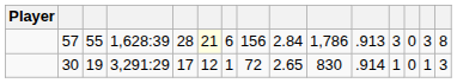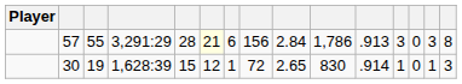 <table class="wikitable sortable" style="text-align:center;">
 <tr>
 <th>Player</th>
 <th></th>
 <th></th>
 <th></th>
 <th></th>
 <th></th>
 <th></th>
 <th></th>
 <th></th>
 <th></th>
 <th></th>
 <th></th>
 <th></th>
 <th></th>
 <th></th>
 </tr>
 <tr>
 <td></td>
 <td>57</td>
 <td>55</td>
-<td>1,628:39</td>
+<td>3,291:29</td>
 <td>28</td>
 <td style="background: lightyellow;">21</td>
 <td>6</td>
 <td>156</td>
 <td>2.84</td>
 <td>1,786</td>
 <td>.913</td>
 <td>3</td>
 <td>0</td>
 <td>3</td>
 <td>8</td>
 </tr>
 <tr>
 <td></td>
 <td>30</td>
 <td>19</td>
-<td>3,291:29</td>
-<td>17</td>
+<td>1,628:39</td>
+<td>15</td>
 <td>12</td>
 <td>1</td>
 <td>72</td>
 <td>2.65</td>
 <td>830</td>
 <td>.914</td>
 <td>1</td>
 <td>0</td>
 <td>1</td>
 <td>3</td>
 </tr>
 </table>
